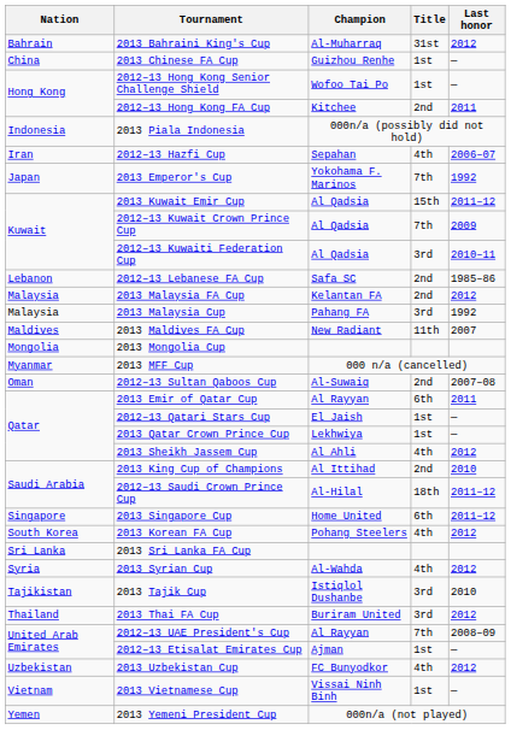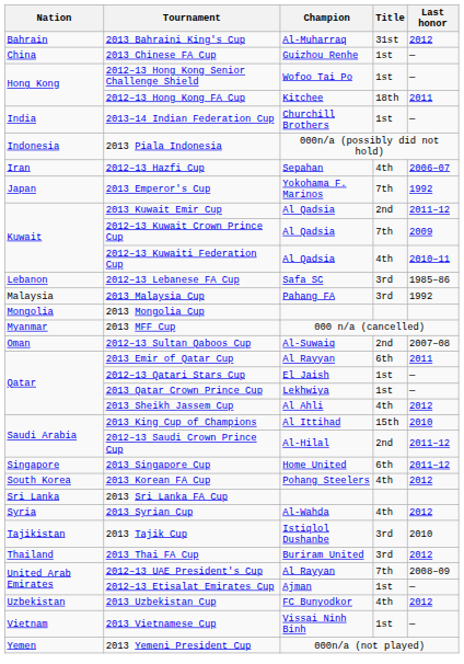 <table class="wikitable sortable">
 <tr>
 <th>Nation</th>
 <th>Tournament</th>
 <th>Champion</th>
 <th>Title</th>
 <th>Last honor</th>
 </tr>
 <tr>
 <td> <a href='#'>Bahrain</a></td>
 <td><a href='#'>2013 Bahraini King's Cup</a></td>
 <td><a href='#'>Al-Muharraq</a></td>
 <td>31st</td>
 <td><a href='#'>2012</a></td>
 </tr>
 <tr>
 <td> <a href='#'>China</a></td>
 <td><a href='#'>2013 Chinese FA Cup</a></td>
 <td><a href='#'>Guizhou Renhe</a></td>
 <td>1st</td>
 <td>—</td>
 </tr>
 <tr>
 <td rowspan=2> <a href='#'>Hong Kong</a></td>
 <td><a href='#'>2012–13 Hong Kong Senior Challenge Shield</a></td>
 <td><a href='#'>Wofoo Tai Po</a></td>
 <td>1st</td>
 <td>—</td>
 </tr>
 <tr>
 <td><a href='#'>2012–13 Hong Kong FA Cup</a></td>
 <td><a href='#'>Kitchee</a></td>
-<td>2nd</td>
+<td>18th</td>
 <td><a href='#'>2011</a></td>
+</tr>
+<tr>
+<td> <a href='#'>India</a></td>
+<td><a href='#'>2013–14 Indian Federation Cup</a></td>
+<td><a href='#'>Churchill Brothers</a></td>
+<td>1st</td>
+<td>—</td>
 </tr>
 <tr>
 <td> <a href='#'>Indonesia</a></td>
 <td>2013 <a href='#'>Piala Indonesia</a></td>
 <td colspan="3" style="text-align:center;"><span>000</span>n/a (possibly did not hold)</td>
 </tr>
 <tr>
 <td> <a href='#'>Iran</a></td>
 <td><a href='#'>2012–13 Hazfi Cup</a></td>
 <td><a href='#'>Sepahan</a></td>
 <td>4th</td>
 <td><a href='#'>2006–07</a></td>
 </tr>
 <tr>
 <td> <a href='#'>Japan</a></td>
 <td><a href='#'>2013 Emperor's Cup</a></td>
 <td><a href='#'>Yokohama F. Marinos</a></td>
 <td>7th</td>
 <td><a href='#'>1992</a></td>
 </tr>
 <tr>
 <td rowspan=3> <a href='#'>Kuwait</a></td>
 <td><a href='#'>2013 Kuwait Emir Cup</a></td>
 <td><a href='#'>Al Qadsia</a></td>
-<td>15th</td>
+<td>2nd</td>
 <td><a href='#'>2011–12</a></td>
 </tr>
 <tr>
 <td><a href='#'>2012–13 Kuwait Crown Prince Cup</a></td>
 <td><a href='#'>Al Qadsia</a></td>
 <td>7th</td>
 <td><a href='#'>2009</a></td>
 </tr>
 <tr>
 <td><a href='#'>2012–13 Kuwaiti Federation Cup</a></td>
 <td><a href='#'>Al Qadsia</a></td>
-<td>3rd</td>
+<td>4th</td>
 <td><a href='#'>2010–11</a></td>
 </tr>
 <tr>
 <td> <a href='#'>Lebanon</a></td>
 <td><a href='#'>2012–13 Lebanese FA Cup</a></td>
 <td><a href='#'>Safa SC</a></td>
-<td>2nd</td>
+<td>3rd</td>
 <td>1985–86</td>
-</tr>
-<tr>
-<td> <a href='#'>Malaysia</a></td>
-<td><a href='#'>2013 Malaysia FA Cup</a></td>
-<td><a href='#'>Kelantan FA</a></td>
-<td>2nd</td>
-<td><a href='#'>2012</a></td>
 </tr>
 <tr>
 <td> Malaysia</td>
 <td><a href='#'>2013 Malaysia Cup</a></td>
 <td><a href='#'>Pahang FA</a></td>
 <td>3rd</td>
 <td>1992</td>
-</tr>
-<tr>
-<td> <a href='#'>Maldives</a></td>
-<td>2013 <a href='#'>Maldives FA Cup</a></td>
-<td><a href='#'>New Radiant</a></td>
-<td>11th</td>
-<td>2007</td>
 </tr>
 <tr>
 <td> <a href='#'>Mongolia</a></td>
 <td>2013 <a href='#'>Mongolia Cup</a></td>
 <td></td>
 <td></td>
 <td></td>
 </tr>
 <tr>
 <td> <a href='#'>Myanmar</a></td>
 <td>2013 <a href='#'>MFF Cup</a></td>
 <td colspan="3" style="text-align:center;"><span>000</span> n/a (cancelled)</td>
 </tr>
 <tr>
 <td> <a href='#'>Oman</a></td>
 <td><a href='#'>2012–13 Sultan Qaboos Cup</a></td>
 <td><a href='#'>Al-Suwaiq</a></td>
 <td>2nd</td>
 <td>2007–08</td>
 </tr>
 <tr>
 <td rowspan=4> <a href='#'>Qatar</a></td>
 <td><a href='#'>2013 Emir of Qatar Cup</a></td>
 <td><a href='#'>Al Rayyan</a></td>
 <td>6th</td>
 <td><a href='#'>2011</a></td>
 </tr>
 <tr>
 <td><a href='#'>2012–13 Qatari Stars Cup</a></td>
 <td><a href='#'>El Jaish</a></td>
 <td>1st</td>
 <td>—</td>
 </tr>
 <tr>
 <td><a href='#'>2013 Qatar Crown Prince Cup</a></td>
 <td><a href='#'>Lekhwiya</a></td>
 <td>1st</td>
 <td>—</td>
 </tr>
 <tr>
 <td><a href='#'>2013 Sheikh Jassem Cup</a></td>
 <td><a href='#'>Al Ahli</a></td>
 <td>4th</td>
 <td><a href='#'>2012</a></td>
 </tr>
 <tr>
 <td rowspan=2> <a href='#'>Saudi Arabia</a></td>
 <td><a href='#'>2013 King Cup of Champions</a></td>
 <td><a href='#'>Al Ittihad</a></td>
-<td>2nd</td>
+<td>15th</td>
 <td><a href='#'>2010</a></td>
 </tr>
 <tr>
 <td><a href='#'>2012–13 Saudi Crown Prince Cup</a></td>
 <td><a href='#'>Al-Hilal</a></td>
-<td>18th</td>
+<td>2nd</td>
 <td><a href='#'>2011–12</a></td>
 </tr>
 <tr>
 <td> <a href='#'>Singapore</a></td>
 <td><a href='#'>2013 Singapore Cup</a></td>
 <td><a href='#'>Home United</a></td>
 <td>6th</td>
 <td><a href='#'>2011–12</a></td>
 </tr>
 <tr>
 <td> <a href='#'>South Korea</a></td>
 <td><a href='#'>2013 Korean FA Cup</a></td>
 <td><a href='#'>Pohang Steelers</a></td>
 <td>4th</td>
 <td><a href='#'>2012</a></td>
 </tr>
 <tr>
 <td> <a href='#'>Sri Lanka</a></td>
 <td>2013 <a href='#'>Sri Lanka FA Cup</a></td>
 <td></td>
 <td></td>
 <td></td>
 </tr>
 <tr>
 <td> <a href='#'>Syria</a></td>
 <td><a href='#'>2013 Syrian Cup</a></td>
 <td><a href='#'>Al-Wahda</a></td>
 <td>4th</td>
 <td><a href='#'>2012</a></td>
 </tr>
 <tr>
 <td> <a href='#'>Tajikistan</a></td>
 <td>2013 <a href='#'>Tajik Cup</a></td>
 <td><a href='#'>Istiqlol Dushanbe</a></td>
 <td>3rd</td>
 <td>2010</td>
 </tr>
 <tr>
 <td> <a href='#'>Thailand</a></td>
 <td><a href='#'>2013 Thai FA Cup</a></td>
 <td><a href='#'>Buriram United</a></td>
 <td>3rd</td>
 <td><a href='#'>2012</a></td>
 </tr>
 <tr>
 <td rowspan=2> <a href='#'>United Arab Emirates</a></td>
 <td><a href='#'>2012–13 UAE President's Cup</a></td>
 <td><a href='#'>Al Rayyan</a></td>
 <td>7th</td>
 <td>2008–09</td>
 </tr>
 <tr>
 <td><a href='#'>2012–13 Etisalat Emirates Cup</a></td>
 <td><a href='#'>Ajman</a></td>
 <td>1st</td>
 <td>—</td>
 </tr>
 <tr>
 <td> <a href='#'>Uzbekistan</a></td>
 <td><a href='#'>2013 Uzbekistan Cup</a></td>
 <td><a href='#'>FC Bunyodkor</a></td>
 <td>4th</td>
 <td><a href='#'>2012</a></td>
 </tr>
 <tr>
 <td> <a href='#'>Vietnam</a></td>
 <td><a href='#'>2013 Vietnamese Cup</a></td>
 <td><a href='#'>Vissai Ninh Binh</a></td>
 <td>1st</td>
 <td>—</td>
 </tr>
 <tr>
 <td> <a href='#'>Yemen</a></td>
 <td>2013 <a href='#'>Yemeni President Cup</a></td>
 <td colspan="3" style="text-align:center;"><span>000</span>n/a (not played)</td>
 </tr>
 </table>
